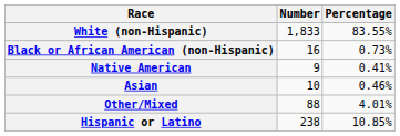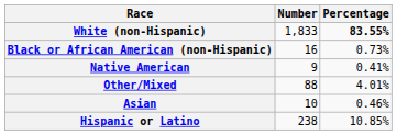 <table class="wikitable" style="text-align:right">
 <tr>
 <th scope="col">Race</th>
 <th scope="col">Number</th>
 <th scope="col">Percentage</th>
 </tr>
 <tr>
 <th scope="row"><a href='#'>White</a> (non-Hispanic)</th>
 <td>1,833</td>
-<td>83.55%</td>
+<td><strong>83.55%</strong></td>
 </tr>
 <tr>
 <th scope="row"><a href='#'>Black or African American</a> (non-Hispanic)</th>
 <td>16</td>
 <td>0.73%</td>
 </tr>
 <tr>
 <th scope="row"><a href='#'>Native American</a></th>
 <td>9</td>
 <td>0.41%</td>
 </tr>
 <tr>
+<th scope="row"><a href='#'>Other/Mixed</a></th>
+<td>88</td>
+<td>4.01%</td>
+</tr>
+<tr>
 <th scope="row"><a href='#'>Asian</a></th>
 <td>10</td>
 <td>0.46%</td>
-</tr>
-<tr>
-<th scope="row"><a href='#'>Other/Mixed</a></th>
-<td>88</td>
-<td>4.01%</td>
 </tr>
 <tr>
 <th scope="row"><a href='#'>Hispanic</a> or <a href='#'>Latino</a></th>
 <td>238</td>
 <td>10.85%</td>
 </tr>
 </table>
